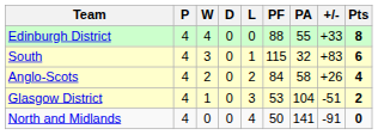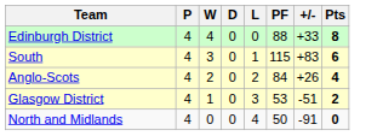 <table class="wikitable" style="text-align: center;">
 <tr>
 <th width="200">Team</th>
 <th width="20">P</th>
 <th width="20">W</th>
 <th width="20">D</th>
 <th width="20">L</th>
 <th width="20">PF</th>
-<th width="20">PA</th>
 <th width="25">+/-</th>
 <th width="20">Pts</th>
 </tr>
 <tr bgcolor="#ccffcc">
 <td align="left"><a href='#'>Edinburgh District</a></td>
 <td>4</td>
 <td>4</td>
 <td>0</td>
 <td>0</td>
 <td>88</td>
-<td>55</td>
 <td>+33</td>
 <td><strong>8</strong></td>
 </tr>
 <tr bgcolor="#ffffcc">
 <td align="left"><a href='#'>South</a></td>
 <td>4</td>
 <td>3</td>
 <td>0</td>
 <td>1</td>
 <td>115</td>
-<td>32</td>
 <td>+83</td>
 <td><strong>6</strong></td>
 </tr>
 <tr bgcolor="#ffffcc">
 <td align="left"><a href='#'>Anglo-Scots</a></td>
 <td>4</td>
 <td>2</td>
 <td>0</td>
 <td>2</td>
 <td>84</td>
-<td>58</td>
 <td>+26</td>
 <td><strong>4</strong></td>
 </tr>
 <tr bgcolor="#ffffcc">
 <td align="left"><a href='#'>Glasgow District</a></td>
 <td>4</td>
 <td>1</td>
 <td>0</td>
 <td>3</td>
 <td>53</td>
-<td>104</td>
 <td>-51</td>
 <td><strong>2</strong></td>
 </tr>
 <tr>
 <td align="left"><a href='#'>North and Midlands</a></td>
 <td>4</td>
 <td>0</td>
 <td>0</td>
 <td>4</td>
 <td>50</td>
-<td>141</td>
 <td>-91</td>
 <td><strong>0</strong></td>
 </tr>
 </table>
